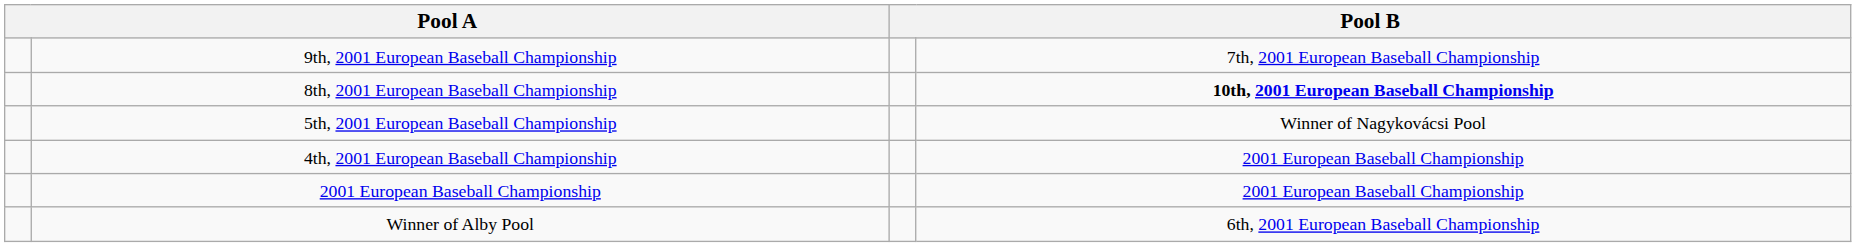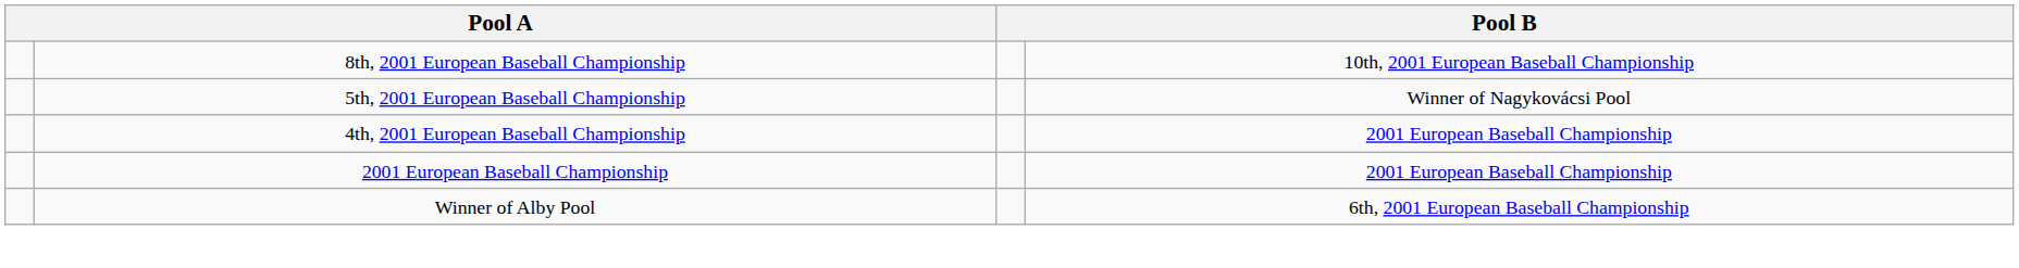 <table class="wikitable" width=70%>
 <tr>
 <th colspan=2>Pool A</th>
 <th colspan=2>Pool B</th>
 </tr>
 <tr align=center>
 <td></td>
-<td><small>9th, <a href='#'>2001 European Baseball Championship</a></small></td>
-<td></td>
-<td><small>7th, <a href='#'>2001 European Baseball Championship</a></small></td>
-</tr>
-<tr align=center>
-<td></td>
 <td><small>8th, <a href='#'>2001 European Baseball Championship</a></small></td>
 <td></td>
-<td><strong><small>10th, <a href='#'>2001 European Baseball Championship</a></small></strong></td>
+<td><small>10th, <a href='#'>2001 European Baseball Championship</a></small></td>
 </tr>
 <tr align=center>
 <td></td>
 <td><small>5th, <a href='#'>2001 European Baseball Championship</a></small></td>
 <td></td>
 <td><small>Winner of Nagykovácsi Pool</small></td>
 </tr>
 <tr align=center>
 <td></td>
 <td><small>4th, <a href='#'>2001 European Baseball Championship</a></small></td>
 <td></td>
 <td><small> <a href='#'>2001 European Baseball Championship</a></small></td>
 </tr>
 <tr align=center>
 <td></td>
 <td><small> <a href='#'>2001 European Baseball Championship</a></small></td>
 <td></td>
 <td><small> <a href='#'>2001 European Baseball Championship</a></small></td>
 </tr>
 <tr align=center>
 <td></td>
 <td><small>Winner of Alby Pool</small></td>
 <td></td>
 <td><small>6th, <a href='#'>2001 European Baseball Championship</a></small></td>
 </tr>
 </table>
